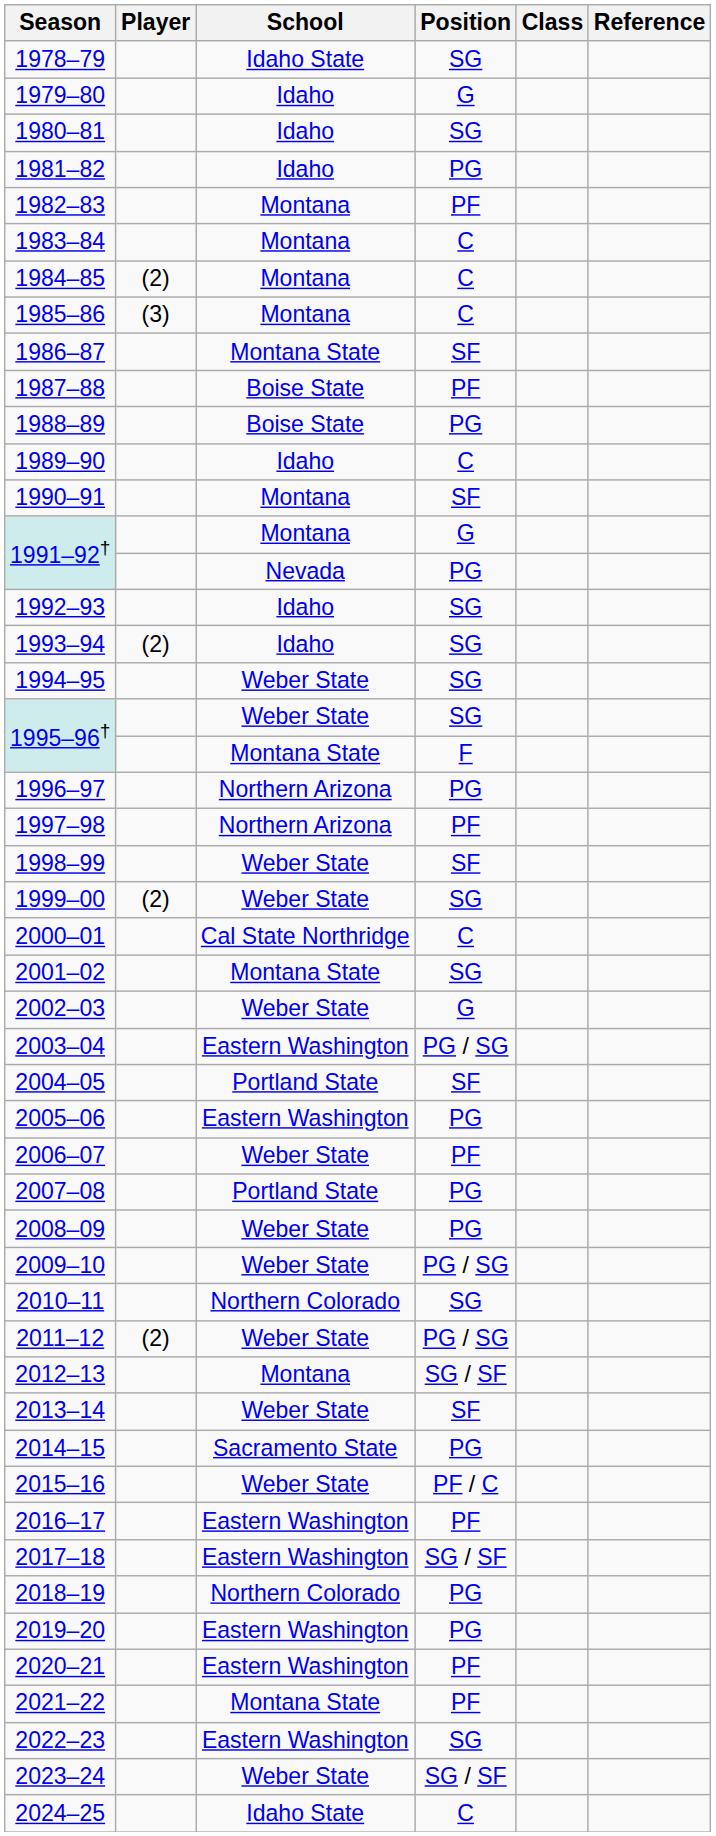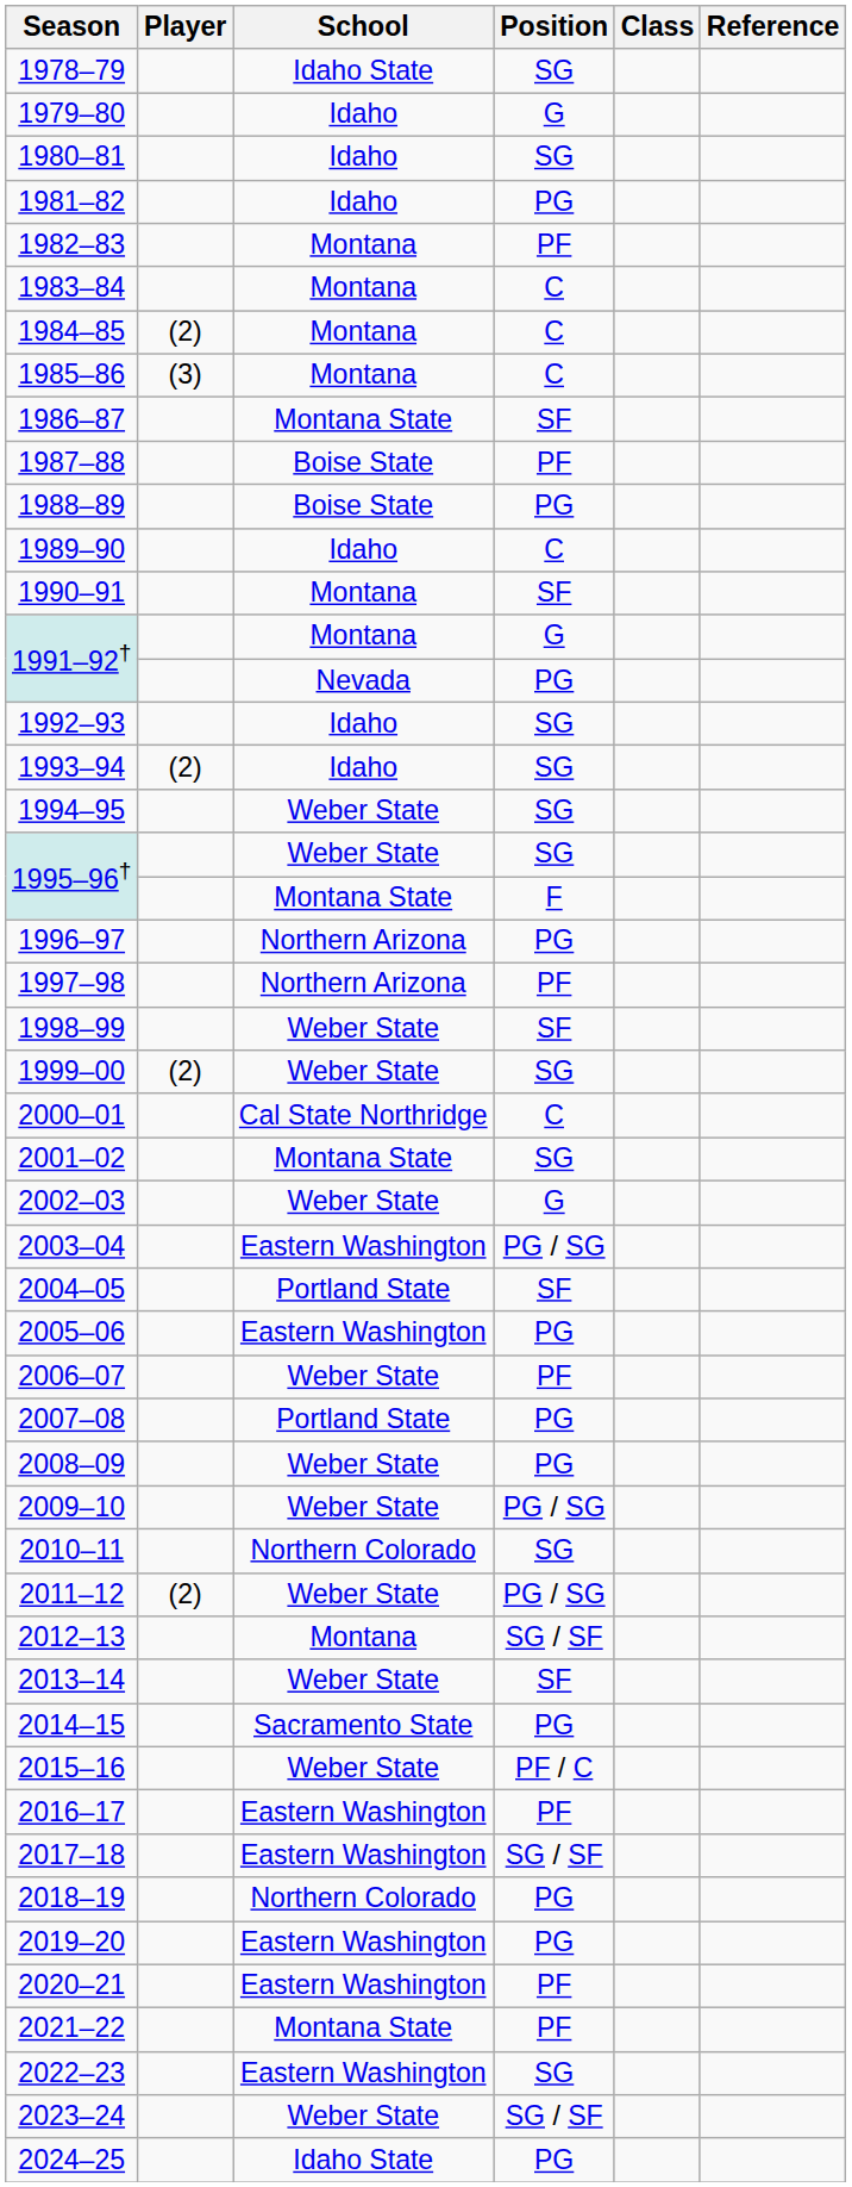 <table class="wikitable sortable" style="text-align:center;">
 <tr>
 <th>Season</th>
 <th>Player</th>
 <th>School</th>
 <th>Position</th>
 <th>Class</th>
 <th class="unsortable">Reference</th>
 </tr>
 <tr>
 <td><a href='#'>1978–79</a></td>
 <td></td>
 <td><a href='#'>Idaho State</a></td>
 <td><a href='#'>SG</a></td>
 <td></td>
 <td></td>
 </tr>
 <tr>
 <td><a href='#'>1979–80</a></td>
 <td></td>
 <td><a href='#'>Idaho</a></td>
 <td><a href='#'>G</a></td>
 <td></td>
 <td></td>
 </tr>
 <tr>
 <td><a href='#'>1980–81</a></td>
 <td></td>
 <td><a href='#'>Idaho</a></td>
 <td><a href='#'>SG</a></td>
 <td></td>
 <td></td>
 </tr>
 <tr>
 <td><a href='#'>1981–82</a></td>
 <td></td>
 <td><a href='#'>Idaho</a></td>
 <td><a href='#'>PG</a></td>
 <td></td>
 <td></td>
 </tr>
 <tr>
 <td><a href='#'>1982–83</a></td>
 <td></td>
 <td><a href='#'>Montana</a></td>
 <td><a href='#'>PF</a></td>
 <td></td>
 <td></td>
 </tr>
 <tr>
 <td><a href='#'>1983–84</a></td>
 <td></td>
 <td><a href='#'>Montana</a></td>
 <td><a href='#'>C</a></td>
 <td></td>
 <td></td>
 </tr>
 <tr>
 <td><a href='#'>1984–85</a></td>
 <td> (2)</td>
 <td><a href='#'>Montana</a></td>
 <td><a href='#'>C</a></td>
 <td></td>
 <td></td>
 </tr>
 <tr>
 <td><a href='#'>1985–86</a></td>
 <td> (3)</td>
 <td><a href='#'>Montana</a></td>
 <td><a href='#'>C</a></td>
 <td></td>
 <td></td>
 </tr>
 <tr>
 <td><a href='#'>1986–87</a></td>
 <td></td>
 <td><a href='#'>Montana State</a></td>
 <td><a href='#'>SF</a></td>
 <td></td>
 <td></td>
 </tr>
 <tr>
 <td><a href='#'>1987–88</a></td>
 <td></td>
 <td><a href='#'>Boise State</a></td>
 <td><a href='#'>PF</a></td>
 <td></td>
 <td></td>
 </tr>
 <tr>
 <td><a href='#'>1988–89</a></td>
 <td></td>
 <td><a href='#'>Boise State</a></td>
 <td><a href='#'>PG</a></td>
 <td></td>
 <td></td>
 </tr>
 <tr>
 <td><a href='#'>1989–90</a></td>
 <td></td>
 <td><a href='#'>Idaho</a></td>
 <td><a href='#'>C</a></td>
 <td></td>
 <td></td>
 </tr>
 <tr>
 <td><a href='#'>1990–91</a></td>
 <td></td>
 <td><a href='#'>Montana</a></td>
 <td><a href='#'>SF</a></td>
 <td></td>
 <td></td>
 </tr>
 <tr>
 <td style="background-color:#CFECEC;" rowspan=2><a href='#'>1991–92</a><sup>†</sup></td>
 <td></td>
 <td><a href='#'>Montana</a></td>
 <td><a href='#'>G</a></td>
 <td></td>
 <td></td>
 </tr>
 <tr>
 <td></td>
 <td><a href='#'>Nevada</a></td>
 <td><a href='#'>PG</a></td>
 <td></td>
 <td></td>
 </tr>
 <tr>
 <td><a href='#'>1992–93</a></td>
 <td></td>
 <td><a href='#'>Idaho</a></td>
 <td><a href='#'>SG</a></td>
 <td></td>
 <td></td>
 </tr>
 <tr>
 <td><a href='#'>1993–94</a></td>
 <td> (2)</td>
 <td><a href='#'>Idaho</a></td>
 <td><a href='#'>SG</a></td>
 <td></td>
 <td></td>
 </tr>
 <tr>
 <td><a href='#'>1994–95</a></td>
 <td></td>
 <td><a href='#'>Weber State</a></td>
 <td><a href='#'>SG</a></td>
 <td></td>
 <td></td>
 </tr>
 <tr>
 <td style="background-color:#CFECEC;" rowspan=2><a href='#'>1995–96</a><sup>†</sup></td>
 <td></td>
 <td><a href='#'>Weber State</a></td>
 <td><a href='#'>SG</a></td>
 <td></td>
 <td></td>
 </tr>
 <tr>
 <td></td>
 <td><a href='#'>Montana State</a></td>
 <td><a href='#'>F</a></td>
 <td></td>
 <td></td>
 </tr>
 <tr>
 <td><a href='#'>1996–97</a></td>
 <td></td>
 <td><a href='#'>Northern Arizona</a></td>
 <td><a href='#'>PG</a></td>
 <td></td>
 <td></td>
 </tr>
 <tr>
 <td><a href='#'>1997–98</a></td>
 <td></td>
 <td><a href='#'>Northern Arizona</a></td>
 <td><a href='#'>PF</a></td>
 <td></td>
 <td></td>
 </tr>
 <tr>
 <td><a href='#'>1998–99</a></td>
 <td></td>
 <td><a href='#'>Weber State</a></td>
 <td><a href='#'>SF</a></td>
 <td></td>
 <td></td>
 </tr>
 <tr>
 <td><a href='#'>1999–00</a></td>
 <td> (2)</td>
 <td><a href='#'>Weber State</a></td>
 <td><a href='#'>SG</a></td>
 <td></td>
 <td></td>
 </tr>
 <tr>
 <td><a href='#'>2000–01</a></td>
 <td></td>
 <td><a href='#'>Cal State Northridge</a></td>
 <td><a href='#'>C</a></td>
 <td></td>
 <td></td>
 </tr>
 <tr>
 <td><a href='#'>2001–02</a></td>
 <td></td>
 <td><a href='#'>Montana State</a></td>
 <td><a href='#'>SG</a></td>
 <td></td>
 <td></td>
 </tr>
 <tr>
 <td><a href='#'>2002–03</a></td>
 <td></td>
 <td><a href='#'>Weber State</a></td>
 <td><a href='#'>G</a></td>
 <td></td>
 <td></td>
 </tr>
 <tr>
 <td><a href='#'>2003–04</a></td>
 <td></td>
 <td><a href='#'>Eastern Washington</a></td>
 <td><a href='#'>PG</a> / <a href='#'>SG</a></td>
 <td></td>
 <td></td>
 </tr>
 <tr>
 <td><a href='#'>2004–05</a></td>
 <td></td>
 <td><a href='#'>Portland State</a></td>
 <td><a href='#'>SF</a></td>
 <td></td>
 <td></td>
 </tr>
 <tr>
 <td><a href='#'>2005–06</a></td>
 <td></td>
 <td><a href='#'>Eastern Washington</a></td>
 <td><a href='#'>PG</a></td>
 <td></td>
 <td></td>
 </tr>
 <tr>
 <td><a href='#'>2006–07</a></td>
 <td></td>
 <td><a href='#'>Weber State</a></td>
 <td><a href='#'>PF</a></td>
 <td></td>
 <td></td>
 </tr>
 <tr>
 <td><a href='#'>2007–08</a></td>
 <td></td>
 <td><a href='#'>Portland State</a></td>
 <td><a href='#'>PG</a></td>
 <td></td>
 <td></td>
 </tr>
 <tr>
 <td><a href='#'>2008–09</a></td>
 <td></td>
 <td><a href='#'>Weber State</a></td>
 <td><a href='#'>PG</a></td>
 <td></td>
 <td></td>
 </tr>
 <tr>
 <td><a href='#'>2009–10</a></td>
 <td></td>
 <td><a href='#'>Weber State</a></td>
 <td><a href='#'>PG</a> / <a href='#'>SG</a></td>
 <td></td>
 <td></td>
 </tr>
 <tr>
 <td><a href='#'>2010–11</a></td>
 <td></td>
 <td><a href='#'>Northern Colorado</a></td>
 <td><a href='#'>SG</a></td>
 <td></td>
 <td></td>
 </tr>
 <tr>
 <td><a href='#'>2011–12</a></td>
 <td> (2)</td>
 <td><a href='#'>Weber State</a></td>
 <td><a href='#'>PG</a> / <a href='#'>SG</a></td>
 <td></td>
 <td></td>
 </tr>
 <tr>
 <td><a href='#'>2012–13</a></td>
 <td></td>
 <td><a href='#'>Montana</a></td>
 <td><a href='#'>SG</a> / <a href='#'>SF</a></td>
 <td></td>
 <td></td>
 </tr>
 <tr>
 <td><a href='#'>2013–14</a></td>
 <td></td>
 <td><a href='#'>Weber State</a></td>
 <td><a href='#'>SF</a></td>
 <td></td>
 <td></td>
 </tr>
 <tr>
 <td><a href='#'>2014–15</a></td>
 <td></td>
 <td><a href='#'>Sacramento State</a></td>
 <td><a href='#'>PG</a></td>
 <td></td>
 <td></td>
 </tr>
 <tr>
 <td><a href='#'>2015–16</a></td>
 <td></td>
 <td><a href='#'>Weber State</a></td>
 <td><a href='#'>PF</a> / <a href='#'>C</a></td>
 <td></td>
 <td></td>
 </tr>
 <tr>
 <td><a href='#'>2016–17</a></td>
 <td></td>
 <td><a href='#'>Eastern Washington</a></td>
 <td><a href='#'>PF</a></td>
 <td></td>
 <td></td>
 </tr>
 <tr>
 <td><a href='#'>2017–18</a></td>
 <td></td>
 <td><a href='#'>Eastern Washington</a></td>
 <td><a href='#'>SG</a> / <a href='#'>SF</a></td>
 <td></td>
 <td></td>
 </tr>
 <tr>
 <td><a href='#'>2018–19</a></td>
 <td></td>
 <td><a href='#'>Northern Colorado</a></td>
 <td><a href='#'>PG</a></td>
 <td></td>
 <td></td>
 </tr>
 <tr>
 <td><a href='#'>2019–20</a></td>
 <td></td>
 <td><a href='#'>Eastern Washington</a></td>
 <td><a href='#'>PG</a></td>
 <td></td>
 <td></td>
 </tr>
 <tr>
 <td><a href='#'>2020–21</a></td>
 <td></td>
 <td><a href='#'>Eastern Washington</a></td>
 <td><a href='#'>PF</a></td>
 <td></td>
 <td></td>
 </tr>
 <tr>
 <td><a href='#'>2021–22</a></td>
 <td></td>
 <td><a href='#'>Montana State</a></td>
 <td><a href='#'>PF</a></td>
 <td></td>
 <td></td>
 </tr>
 <tr>
 <td><a href='#'>2022–23</a></td>
 <td></td>
 <td><a href='#'>Eastern Washington</a></td>
 <td><a href='#'>SG</a></td>
 <td></td>
 <td></td>
 </tr>
 <tr>
 <td><a href='#'>2023–24</a></td>
 <td></td>
 <td><a href='#'>Weber State</a></td>
 <td><a href='#'>SG</a> / <a href='#'>SF</a></td>
 <td></td>
 <td></td>
 </tr>
 <tr>
 <td><a href='#'>2024–25</a></td>
 <td></td>
 <td><a href='#'>Idaho State</a></td>
-<td><a href='#'>C</a></td>
+<td><a href='#'>PG</a></td>
 <td></td>
 <td></td>
 </tr>
 </table>
